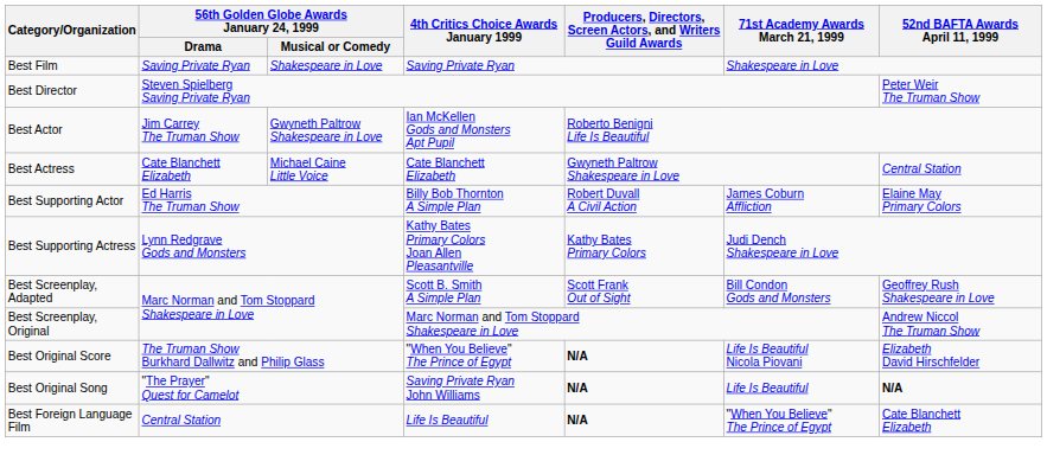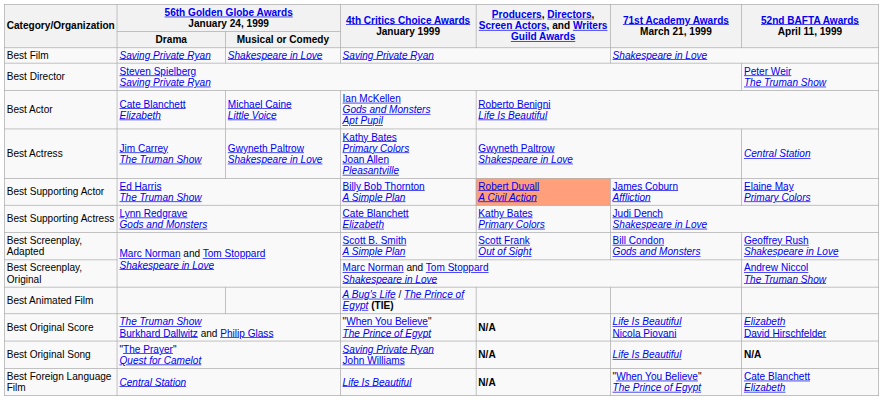 <table class="wikitable" style="font-size: 90%;">
 <tr>
 <th rowspan="2" style="width:20px;">Category/Organization</th>
 <th colspan="2" style="width:250px;"><a href='#'>56th Golden Globe Awards</a><br>January 24, 1999</th>
 <th rowspan="2" style="width:250px;"><a href='#'>4th Critics Choice Awards</a><br> January 1999</th>
 <th rowspan="2" style="width:250px;"><a href='#'>Producers</a>, <a href='#'>Directors</a>, <a href='#'>Screen Actors</a>, and <a href='#'>Writers Guild Awards</a></th>
 <th rowspan="2" style="width:250px;"><a href='#'>71st Academy Awards</a><br>March 21, 1999</th>
 <th rowspan="2" style="width:250px;"><a href='#'>52nd BAFTA Awards</a><br>April 11, 1999</th>
 </tr>
 <tr>
 <th width=200>Drama</th>
 <th style="width:200px;">Musical or Comedy</th>
 </tr>
 <tr>
 <td>Best Film</td>
 <td><em><a href='#'>Saving Private Ryan</a></em></td>
 <td><em><a href='#'>Shakespeare in Love</a></em></td>
 <td colspan="2"><em><a href='#'>Saving Private Ryan</a></em></td>
 <td colspan="2"><em><a href='#'>Shakespeare in Love</a></em></td>
 </tr>
 <tr>
 <td>Best Director</td>
 <td colspan="5"><a href='#'>Steven Spielberg</a><br><em><a href='#'>Saving Private Ryan</a></em></td>
 <td><a href='#'>Peter Weir</a><br><em><a href='#'>The Truman Show</a></em></td>
 </tr>
 <tr>
 <td>Best Actor</td>
-<td><a href='#'>Jim Carrey</a><br><em><a href='#'>The Truman Show</a></em></td>
-<td><a href='#'>Gwyneth Paltrow</a><br><em><a href='#'>Shakespeare in Love</a></em></td>
+<td><a href='#'>Cate Blanchett</a><br><em><a href='#'>Elizabeth</a></em></td>
+<td><a href='#'>Michael Caine</a><br><em><a href='#'>Little Voice</a></em></td>
 <td><a href='#'>Ian McKellen</a><br><em><a href='#'>Gods and Monsters</a></em><br><em><a href='#'>Apt Pupil</a></em></td>
 <td colspan="3"><a href='#'>Roberto Benigni</a><br><em><a href='#'>Life Is Beautiful</a></em></td>
 </tr>
 <tr>
 <td>Best Actress</td>
-<td><a href='#'>Cate Blanchett</a><br><em><a href='#'>Elizabeth</a></em></td>
-<td><a href='#'>Michael Caine</a><br><em><a href='#'>Little Voice</a></em></td>
-<td><a href='#'>Cate Blanchett</a><br><em><a href='#'>Elizabeth</a></em></td>
+<td><a href='#'>Jim Carrey</a><br><em><a href='#'>The Truman Show</a></em></td>
+<td><a href='#'>Gwyneth Paltrow</a><br><em><a href='#'>Shakespeare in Love</a></em></td>
+<td><a href='#'>Kathy Bates</a><br><em><a href='#'>Primary Colors</a></em><br><a href='#'>Joan Allen</a> <br><em><a href='#'>Pleasantville</a></em></td>
 <td colspan="2"><a href='#'>Gwyneth Paltrow</a><br><em><a href='#'>Shakespeare in Love</a></em></td>
 <td><em><a href='#'>Central Station</a></em></td>
 </tr>
 <tr>
 <td>Best Supporting Actor</td>
 <td colspan="2"><a href='#'>Ed Harris</a><br><em><a href='#'>The Truman Show</a></em></td>
 <td><a href='#'>Billy Bob Thornton</a><br><em><a href='#'>A Simple Plan</a></em></td>
-<td><a href='#'>Robert Duvall</a><br><em><a href='#'>A Civil Action</a></em></td>
+<td style="background: lightsalmon;"><a href='#'>Robert Duvall</a><br><em><a href='#'>A Civil Action</a></em></td>
 <td><a href='#'>James Coburn</a><br><em><a href='#'>Affliction</a></em></td>
 <td><a href='#'>Elaine May</a><br><em><a href='#'>Primary Colors</a></em></td>
 </tr>
 <tr>
 <td>Best Supporting Actress</td>
 <td colspan="2"><a href='#'>Lynn Redgrave</a><br><em><a href='#'>Gods and Monsters</a></em></td>
-<td><a href='#'>Kathy Bates</a><br><em><a href='#'>Primary Colors</a></em><br><a href='#'>Joan Allen</a> <br><em><a href='#'>Pleasantville</a></em></td>
+<td><a href='#'>Cate Blanchett</a><br><em><a href='#'>Elizabeth</a></em></td>
 <td><a href='#'>Kathy Bates</a><br><em><a href='#'>Primary Colors</a></em></td>
 <td colspan="2"><a href='#'>Judi Dench</a><br><em><a href='#'>Shakespeare in Love</a></em></td>
 </tr>
 <tr>
 <td>Best Screenplay, Adapted</td>
 <td rowspan="2" colspan="2"><a href='#'>Marc Norman</a> and <a href='#'>Tom Stoppard</a><br><em><a href='#'>Shakespeare in Love</a></em></td>
 <td><a href='#'>Scott B. Smith</a><br><em><a href='#'>A Simple Plan</a></em></td>
 <td><a href='#'>Scott Frank</a><br><em><a href='#'>Out of Sight</a></em></td>
 <td><a href='#'>Bill Condon</a><br><em><a href='#'>Gods and Monsters</a></em></td>
 <td><a href='#'>Geoffrey Rush</a><br><em><a href='#'>Shakespeare in Love</a></em></td>
 </tr>
 <tr>
 <td>Best Screenplay, Original</td>
 <td colspan=3><a href='#'>Marc Norman</a> and <a href='#'>Tom Stoppard</a><br><em><a href='#'>Shakespeare in Love</a></em></td>
 <td><a href='#'>Andrew Niccol</a><br><em><a href='#'>The Truman Show</a></em></td>
+</tr>
+<tr>
+<td>Best Animated Film</td>
+<td></td>
+<td></td>
+<td><em><a href='#'>A Bug's Life</a></em> / <em><a href='#'>The Prince of Egypt</a></em> <strong>(TIE)</strong></td>
+<td></td>
+<td></td>
+<td></td>
 </tr>
 <tr>
 <td>Best Original Score</td>
 <td colspan="2"><em><a href='#'>The Truman Show</a></em><br><a href='#'>Burkhard Dallwitz</a> and <a href='#'>Philip Glass</a></td>
 <td>"<a href='#'>When You Believe</a>"<br><em><a href='#'>The Prince of Egypt</a></em></td>
 <td><strong>N/A</strong></td>
 <td><em><a href='#'>Life Is Beautiful</a></em><br><a href='#'>Nicola Piovani</a></td>
 <td><em><a href='#'>Elizabeth</a></em><br><a href='#'>David Hirschfelder</a></td>
 </tr>
 <tr>
 <td>Best Original Song</td>
 <td colspan="2">"<a href='#'>The Prayer</a>"<br><em><a href='#'>Quest for Camelot</a></em></td>
 <td><em><a href='#'>Saving Private Ryan</a></em><br><a href='#'>John Williams</a></td>
 <td><strong>N/A</strong></td>
 <td><em><a href='#'>Life Is Beautiful</a></em></td>
 <td><strong>N/A</strong></td>
 </tr>
 <tr>
 <td>Best Foreign Language Film</td>
 <td colspan="2"><em><a href='#'>Central Station</a></em></td>
 <td><em><a href='#'>Life Is Beautiful</a></em></td>
 <td><strong>N/A</strong></td>
 <td>"<a href='#'>When You Believe</a>"<br><em><a href='#'>The Prince of Egypt</a></em></td>
 <td><a href='#'>Cate Blanchett</a><br><em><a href='#'>Elizabeth</a></em></td>
 </tr>
 </table>
